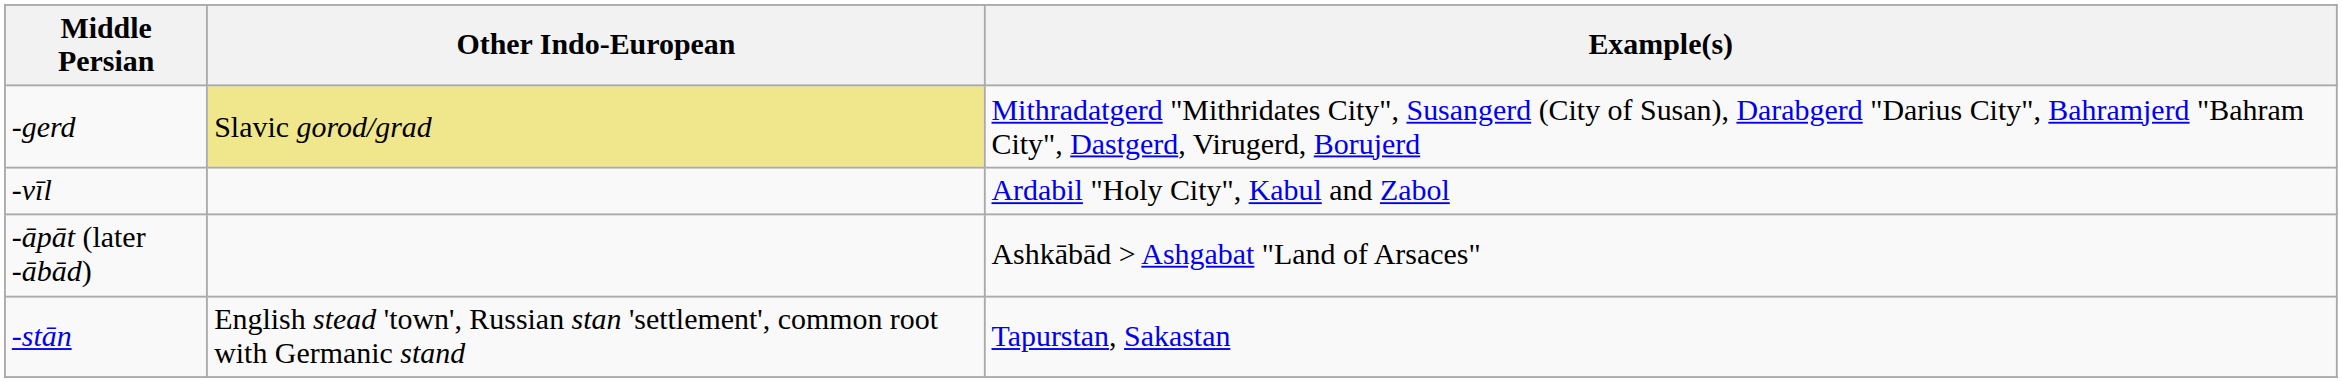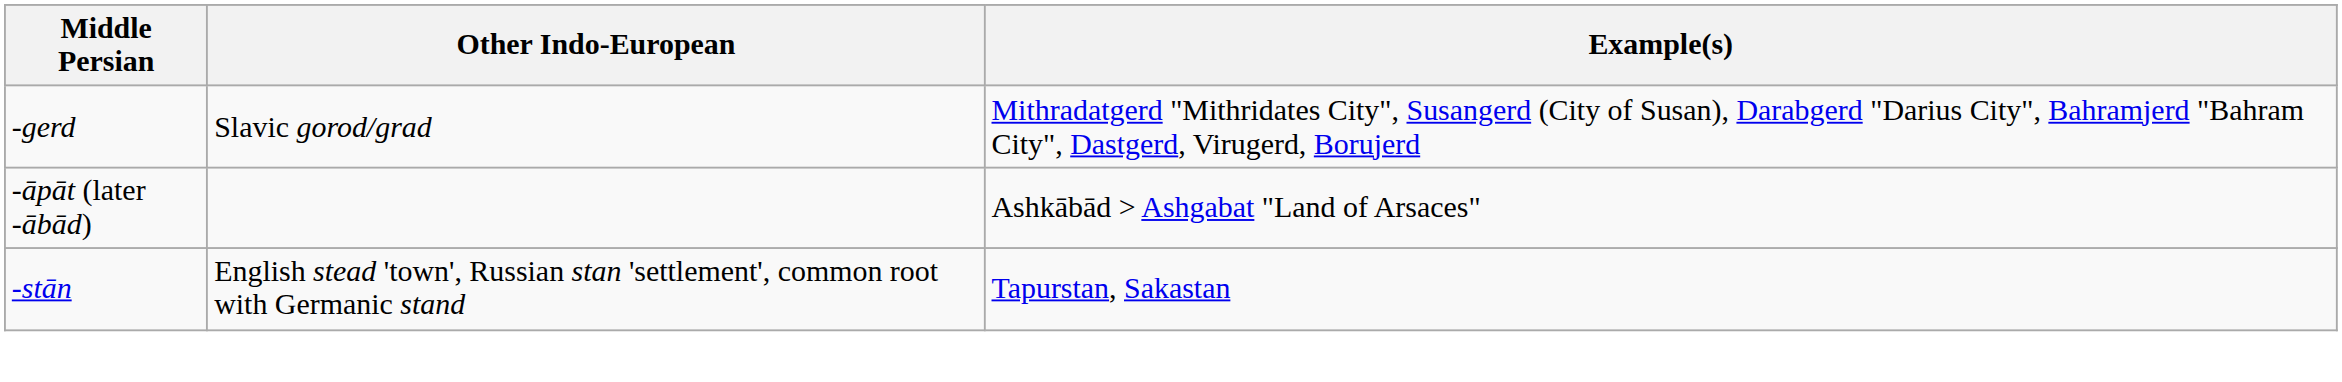 <table class="wikitable">
 <tr>
 <th>Middle Persian</th>
 <th>Other Indo-European</th>
 <th>Example(s)</th>
 </tr>
 <tr>
 <td><em>-gerd</em></td>
-<td style="background: khaki;">Slavic <em>gorod/grad</em></td>
+<td>Slavic <em>gorod/grad</em></td>
 <td><a href='#'>Mithradatgerd</a> "Mithridates City", <a href='#'>Susangerd</a> (City of Susan), <a href='#'>Darabgerd</a> "Darius City", <a href='#'>Bahramjerd</a> "Bahram City", <a href='#'>Dastgerd</a>, Virugerd, <a href='#'>Borujerd</a></td>
-</tr>
-<tr>
-<td><em>-vīl</em></td>
-<td></td>
-<td><a href='#'>Ardabil</a> "Holy City", <a href='#'>Kabul</a> and <a href='#'>Zabol</a></td>
 </tr>
 <tr>
 <td><em>-āpāt</em> (later <em>-ābād</em>)</td>
 <td></td>
 <td>Ashkābād > <a href='#'>Ashgabat</a> "Land of Arsaces"</td>
 </tr>
 <tr>
 <td><em><a href='#'>-stān</a></em></td>
 <td>English <em>stead</em> 'town', Russian <em>stan</em> 'settlement', common root with Germanic <em>stand</em></td>
 <td><a href='#'>Tapurstan</a>, <a href='#'>Sakastan</a></td>
 </tr>
 </table>
